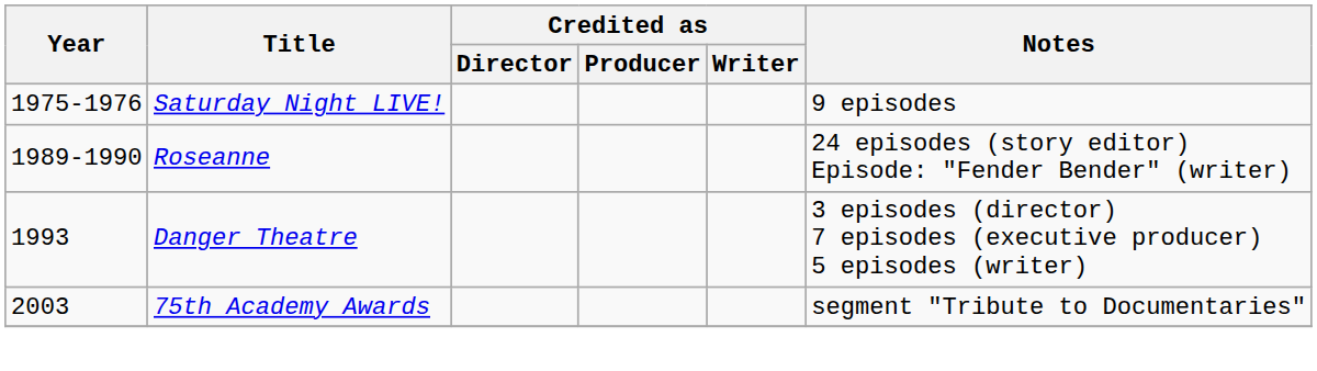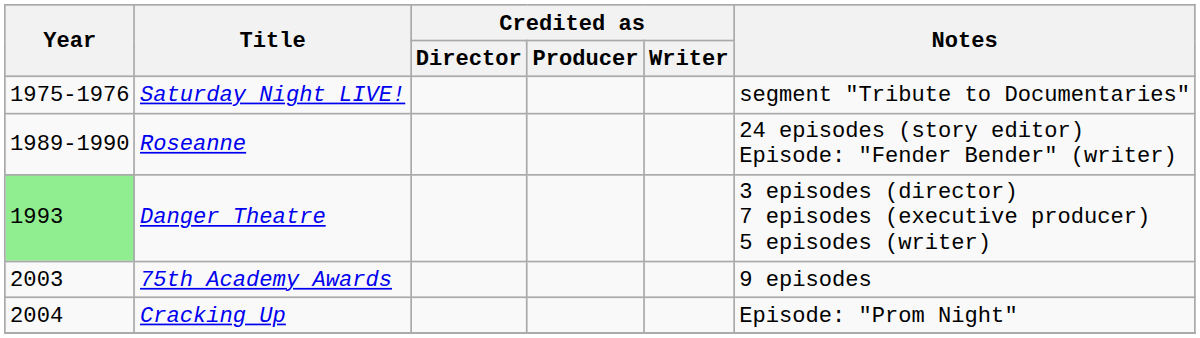 <table class="wikitable">
 <tr>
 <th rowspan="2">Year</th>
 <th rowspan="2">Title</th>
 <th colspan="3">Credited as</th>
 <th rowspan="2">Notes</th>
 </tr>
 <tr>
 <th>Director</th>
 <th>Producer</th>
 <th>Writer</th>
 </tr>
 <tr>
 <td>1975-1976</td>
 <td><em><a href='#'>Saturday Night LIVE!</a></em></td>
 <td></td>
 <td></td>
 <td></td>
-<td>9 episodes</td>
+<td>segment "Tribute to Documentaries"</td>
 </tr>
 <tr>
 <td>1989-1990</td>
 <td><em><a href='#'>Roseanne</a></em></td>
 <td></td>
 <td></td>
 <td></td>
 <td>24 episodes (story editor)<br>Episode: "Fender Bender" (writer)</td>
 </tr>
 <tr>
-<td>1993</td>
+<td style="background: lightgreen;">1993</td>
 <td><em><a href='#'>Danger Theatre</a></em></td>
 <td></td>
 <td></td>
 <td></td>
 <td>3 episodes (director)<br>7 episodes (executive producer)<br>5 episodes (writer)</td>
 </tr>
 <tr>
 <td>2003</td>
 <td><em><a href='#'>75th Academy Awards</a></em></td>
 <td></td>
 <td></td>
 <td></td>
-<td>segment "Tribute to Documentaries"</td>
+<td>9 episodes</td>
+</tr>
+<tr>
+<td>2004</td>
+<td><em><a href='#'>Cracking Up</a></em></td>
+<td></td>
+<td></td>
+<td></td>
+<td>Episode: "Prom Night"</td>
 </tr>
 <tr>
 </tr>
 </table>
